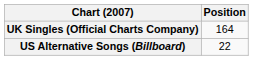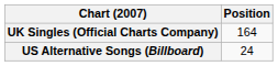 <table class="wikitable sortable plainrowheaders" style="text-align:center">
 <tr>
 <th scope="col">Chart (2007)</th>
 <th scope="col">Position</th>
 </tr>
 <tr>
 <th scope="row">UK Singles (Official Charts Company)</th>
 <td>164</td>
 </tr>
 <tr>
 <th scope="row">US Alternative Songs (<em>Billboard</em>)</th>
-<td>22</td>
+<td>24</td>
 </tr>
 </table>
